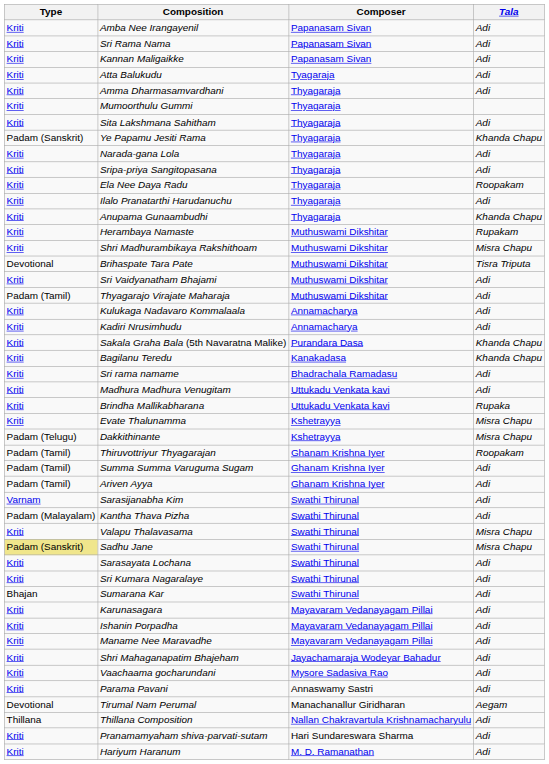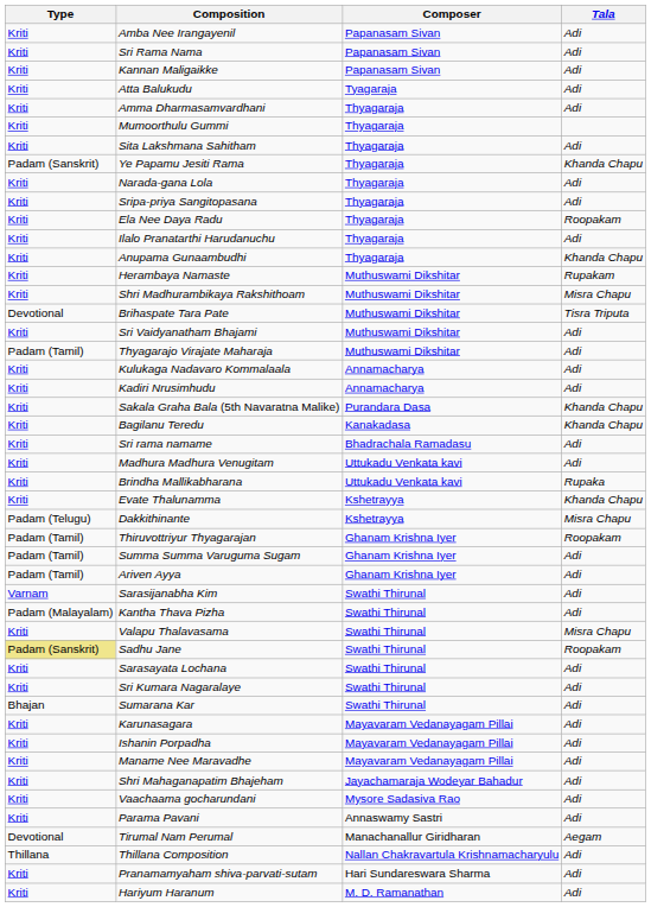 <table class="wikitable">
 <tr>
 <th>Type</th>
 <th>Composition</th>
 <th>Composer</th>
 <th><em><a href='#'>Tala</a></em></th>
 </tr>
 <tr>
 <td><a href='#'>Kriti</a></td>
 <td><em>Amba Nee Irangayenil</em></td>
 <td><a href='#'>Papanasam Sivan</a></td>
 <td><em>Adi</em></td>
 </tr>
 <tr>
 <td><a href='#'>Kriti</a></td>
 <td><em>Sri Rama Nama</em></td>
 <td><a href='#'>Papanasam Sivan</a></td>
 <td><em>Adi</em></td>
 </tr>
 <tr>
 <td><a href='#'>Kriti</a></td>
 <td><em>Kannan Maligaikke</em></td>
 <td><a href='#'>Papanasam Sivan</a></td>
 <td><em>Adi</em></td>
 </tr>
 <tr>
 <td><a href='#'>Kriti</a></td>
 <td><em>Atta Balukudu</em></td>
 <td><a href='#'>Tyagaraja</a></td>
 <td><em>Adi</em></td>
 </tr>
 <tr>
 <td><a href='#'>Kriti</a></td>
 <td><em>Amma Dharmasamvardhani</em></td>
 <td><a href='#'>Thyagaraja</a></td>
 <td><em>Adi</em></td>
 </tr>
 <tr>
 <td><a href='#'>Kriti</a></td>
 <td><em>Mumoorthulu Gummi</em></td>
 <td><a href='#'>Thyagaraja</a></td>
 <td></td>
 </tr>
 <tr>
 <td><a href='#'>Kriti</a></td>
 <td><em>Sita Lakshmana Sahitham</em></td>
 <td><a href='#'>Thyagaraja</a></td>
 <td><em>Adi</em></td>
 </tr>
 <tr>
 <td>Padam (Sanskrit)</td>
 <td><em>Ye Papamu Jesiti Rama</em></td>
 <td><a href='#'>Thyagaraja</a></td>
 <td><em>Khanda Chapu</em></td>
 </tr>
 <tr>
 <td><a href='#'>Kriti</a></td>
 <td><em>Narada-gana Lola</em></td>
 <td><a href='#'>Thyagaraja</a></td>
 <td><em>Adi</em></td>
 </tr>
 <tr>
 <td><a href='#'>Kriti</a></td>
 <td><em>Sripa-priya Sangitopasana</em></td>
 <td><a href='#'>Thyagaraja</a></td>
 <td><em>Adi</em></td>
 </tr>
 <tr>
 <td><a href='#'>Kriti</a></td>
 <td><em>Ela Nee Daya Radu</em></td>
 <td><a href='#'>Thyagaraja</a></td>
 <td><em>Roopakam</em></td>
 </tr>
 <tr>
 <td><a href='#'>Kriti</a></td>
 <td><em>Ilalo Pranatarthi Harudanuchu</em></td>
 <td><a href='#'>Thyagaraja</a></td>
 <td><em>Adi</em></td>
 </tr>
 <tr>
 <td><a href='#'>Kriti</a></td>
 <td><em>Anupama Gunaambudhi</em></td>
 <td><a href='#'>Thyagaraja</a></td>
 <td><em>Khanda Chapu</em></td>
 </tr>
 <tr>
 <td><a href='#'>Kriti</a></td>
 <td><em>Herambaya Namaste</em></td>
 <td><a href='#'>Muthuswami Dikshitar</a></td>
 <td><em>Rupakam</em></td>
 </tr>
 <tr>
 <td><a href='#'>Kriti</a></td>
 <td><em>Shri Madhurambikaya Rakshithoam</em></td>
 <td><a href='#'>Muthuswami Dikshitar</a></td>
 <td><em>Misra Chapu</em></td>
 </tr>
 <tr>
 <td>Devotional</td>
 <td><em>Brihaspate Tara Pate</em></td>
 <td><a href='#'>Muthuswami Dikshitar</a></td>
 <td><em>Tisra Triputa</em></td>
 </tr>
 <tr>
 <td><a href='#'>Kriti</a></td>
 <td><em>Sri Vaidyanatham Bhajami</em></td>
 <td><a href='#'>Muthuswami Dikshitar</a></td>
 <td><em>Adi</em></td>
 </tr>
 <tr>
 <td>Padam (Tamil)</td>
 <td><em>Thyagarajo Virajate Maharaja</em></td>
 <td><a href='#'>Muthuswami Dikshitar</a></td>
 <td><em>Adi</em></td>
 </tr>
 <tr>
 <td><a href='#'>Kriti</a></td>
 <td><em>Kulukaga Nadavaro Kommalaala</em></td>
 <td><a href='#'>Annamacharya</a></td>
 <td><em>Adi</em></td>
 </tr>
 <tr>
 <td><a href='#'>Kriti</a></td>
 <td><em>Kadiri Nrusimhudu</em></td>
 <td><a href='#'>Annamacharya</a></td>
 <td><em>Adi</em></td>
 </tr>
 <tr>
 <td><a href='#'>Kriti</a></td>
 <td><em>Sakala Graha Bala</em> (5th Navaratna Malike)</td>
 <td><a href='#'>Purandara Dasa</a></td>
 <td><em>Khanda Chapu</em></td>
 </tr>
 <tr>
 <td><a href='#'>Kriti</a></td>
 <td><em>Bagilanu Teredu</em></td>
 <td><a href='#'>Kanakadasa</a></td>
 <td><em>Khanda Chapu</em></td>
 </tr>
 <tr>
 <td><a href='#'>Kriti</a></td>
 <td><em>Sri rama namame</em></td>
 <td><a href='#'>Bhadrachala Ramadasu</a></td>
 <td><em>Adi</em></td>
 </tr>
 <tr>
 <td><a href='#'>Kriti</a></td>
 <td><em>Madhura Madhura Venugitam</em></td>
 <td><a href='#'>Uttukadu Venkata kavi</a></td>
 <td><em>Adi</em></td>
 </tr>
 <tr>
 <td><a href='#'>Kriti</a></td>
 <td><em>Brindha Mallikabharana</em></td>
 <td><a href='#'>Uttukadu Venkata kavi</a></td>
 <td><em>Rupaka</em></td>
 </tr>
 <tr>
 <td><a href='#'>Kriti</a></td>
 <td><em>Evate Thalunamma</em></td>
 <td><a href='#'>Kshetrayya</a></td>
-<td><em>Misra Chapu</em></td>
+<td><em>Khanda Chapu</em></td>
 </tr>
 <tr>
 <td>Padam (Telugu)</td>
 <td><em>Dakkithinante</em></td>
 <td><a href='#'>Kshetrayya</a></td>
 <td><em>Misra Chapu</em></td>
 </tr>
 <tr>
 <td>Padam (Tamil)</td>
 <td><em>Thiruvottriyur Thyagarajan</em></td>
 <td><a href='#'>Ghanam Krishna Iyer</a></td>
 <td><em>Roopakam</em></td>
 </tr>
 <tr>
 <td>Padam (Tamil)</td>
 <td><em>Summa Summa Varuguma Sugam</em></td>
 <td><a href='#'>Ghanam Krishna Iyer</a></td>
 <td><em>Adi</em></td>
 </tr>
 <tr>
 <td>Padam (Tamil)</td>
 <td><em>Ariven Ayya</em></td>
 <td><a href='#'>Ghanam Krishna Iyer</a></td>
 <td><em>Adi</em></td>
 </tr>
 <tr>
 <td><a href='#'>Varnam</a></td>
 <td><em>Sarasijanabha Kim</em></td>
 <td><a href='#'>Swathi Thirunal</a></td>
 <td><em>Adi</em></td>
 </tr>
 <tr>
 <td>Padam (Malayalam)</td>
 <td><em>Kantha Thava Pizha</em></td>
 <td><a href='#'>Swathi Thirunal</a></td>
 <td><em>Adi</em></td>
 </tr>
 <tr>
 <td><a href='#'>Kriti</a></td>
 <td><em>Valapu Thalavasama</em></td>
 <td><a href='#'>Swathi Thirunal</a></td>
 <td><em>Misra Chapu</em></td>
 </tr>
 <tr>
 <td style="background: khaki;">Padam (Sanskrit)</td>
 <td><em>Sadhu Jane</em></td>
 <td><a href='#'>Swathi Thirunal</a></td>
-<td><em>Misra Chapu</em></td>
+<td><em>Roopakam</em></td>
 </tr>
 <tr>
 <td><a href='#'>Kriti</a></td>
 <td><em>Sarasayata Lochana</em></td>
 <td><a href='#'>Swathi Thirunal</a></td>
 <td><em>Adi</em></td>
 </tr>
 <tr>
 <td><a href='#'>Kriti</a></td>
 <td><em>Sri Kumara Nagaralaye</em></td>
 <td><a href='#'>Swathi Thirunal</a></td>
 <td><em>Adi</em></td>
 </tr>
 <tr>
 <td>Bhajan</td>
 <td><em>Sumarana Kar</em></td>
 <td><a href='#'>Swathi Thirunal</a></td>
 <td><em>Adi</em></td>
 </tr>
 <tr>
 <td><a href='#'>Kriti</a></td>
 <td><em>Karunasagara</em></td>
 <td><a href='#'>Mayavaram Vedanayagam Pillai</a></td>
 <td><em>Adi</em></td>
 </tr>
 <tr>
 <td><a href='#'>Kriti</a></td>
 <td><em>Ishanin Porpadha</em></td>
 <td><a href='#'>Mayavaram Vedanayagam Pillai</a></td>
 <td><em>Adi</em></td>
 </tr>
 <tr>
 <td><a href='#'>Kriti</a></td>
 <td><em>Maname Nee Maravadhe</em></td>
 <td><a href='#'>Mayavaram Vedanayagam Pillai</a></td>
 <td><em>Adi</em></td>
 </tr>
 <tr>
 <td><a href='#'>Kriti</a></td>
 <td><em>Shri Mahaganapatim Bhajeham</em></td>
 <td><a href='#'>Jayachamaraja Wodeyar Bahadur</a></td>
 <td><em>Adi</em></td>
 </tr>
 <tr>
 <td><a href='#'>Kriti</a></td>
 <td><em>Vaachaama gocharundani</em></td>
 <td><a href='#'>Mysore Sadasiva Rao</a></td>
 <td><em>Adi</em></td>
 </tr>
 <tr>
 <td><a href='#'>Kriti</a></td>
 <td><em>Parama Pavani</em></td>
 <td>Annaswamy Sastri</td>
 <td><em>Adi</em></td>
 </tr>
 <tr>
 <td>Devotional</td>
 <td><em>Tirumal Nam Perumal</em></td>
 <td>Manachanallur Giridharan</td>
 <td><em>Aegam</em></td>
 </tr>
 <tr>
 <td>Thillana</td>
 <td><em>Thillana Composition</em></td>
 <td><a href='#'>Nallan Chakravartula Krishnamacharyulu</a></td>
 <td><em>Adi</em></td>
 </tr>
 <tr>
 <td><a href='#'>Kriti</a></td>
 <td><em>Pranamamyaham shiva-parvati-sutam</em></td>
 <td>Hari Sundareswara Sharma</td>
 <td><em>Adi</em></td>
 </tr>
 <tr>
 <td><a href='#'>Kriti</a></td>
 <td><em>Hariyum Haranum</em></td>
 <td><a href='#'>M. D. Ramanathan</a></td>
 <td><em>Adi</em></td>
 </tr>
 </table>
